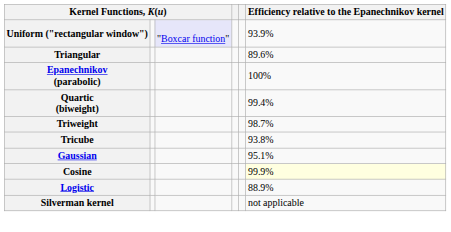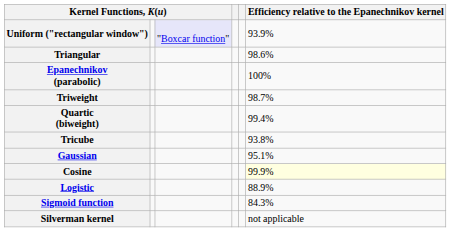 <table class="wikitable sortable" style="text-align:left">
 <tr>
 <th colspan=3>Kernel Functions, <em>K</em>(<em>u</em>)</th>
 <th></th>
 <th></th>
 <th>Efficiency relative to the Epanechnikov kernel</th>
 </tr>
 <tr>
 <th>Uniform ("rectangular window")</th>
 <td><br></td>
 <td style="background: lavender;"><br>"<a href='#'>Boxcar function</a>"</td>
 <td data-sort-value="0.3333333333333333"> </td>
 <td data-sort-value="0.5"> </td>
 <td>93.9%</td>
 </tr>
 <tr>
 <th>Triangular</th>
 <td><br></td>
 <td></td>
 <td data-sort-value="0.16666666666666666"> </td>
 <td data-sort-value="0.6666666666666666"> </td>
-<td>89.6%</td>
+<td>98.6%</td>
 </tr>
 <tr>
 <th><a href='#'>Epanechnikov</a><br>(parabolic)</th>
 <td><br></td>
 <td></td>
 <td data-sort-value="0.2"> </td>
 <td data-sort-value="0.6"> </td>
 <td>100%</td>
 </tr>
 <tr>
+<th>Triweight</th>
+<td><br></td>
+<td></td>
+<td data-sort-value="0.1111111111111111"> </td>
+<td data-sort-value="0.8158508158508159"> </td>
+<td>98.7%</td>
+</tr>
+<tr>
 <th>Quartic <br>(biweight)</th>
 <td><br></td>
 <td></td>
 <td data-sort-value="0.14285714285714285"> </td>
 <td data-sort-value="0.7142857142857143"> </td>
 <td>99.4%</td>
-</tr>
-<tr>
-<th>Triweight</th>
-<td><br></td>
-<td></td>
-<td data-sort-value="0.1111111111111111"> </td>
-<td data-sort-value="0.8158508158508159"> </td>
-<td>98.7%</td>
 </tr>
 <tr>
 <th>Tricube</th>
 <td><br></td>
 <td></td>
 <td data-sort-value="0.1440329218106996"> </td>
 <td data-sort-value="0.708502024291498"> </td>
 <td>93.8%</td>
 </tr>
 <tr>
 <th><a href='#'>Gaussian</a></th>
 <td></td>
 <td></td>
 <td data-sort-value="1"> </td>
 <td data-sort-value="0.28209479177387814"> </td>
 <td>95.1%</td>
 </tr>
 <tr>
 <th>Cosine</th>
 <td><br></td>
 <td></td>
 <td data-sort-value="0.1894305308612978"> </td>
 <td data-sort-value="0.6168502750680849"> </td>
 <td style="background: lightyellow;">99.9%</td>
 </tr>
 <tr>
 <th><a href='#'>Logistic</a></th>
 <td></td>
 <td></td>
 <td data-sort-value="3.289868133696453"> </td>
 <td data-sort-value="0.16666666666666666"> </td>
 <td>88.9%</td>
 </tr>
 <tr>
+<th><a href='#'>Sigmoid function</a></th>
+<td></td>
+<td></td>
+<td data-sort-value="2.4674011002723395"> </td>
+<td data-sort-value="0.20264236728467555"> </td>
+<td>84.3%</td>
+</tr>
+<tr>
 <th>Silverman kernel</th>
 <td></td>
 <td></td>
 <td data-sort-value="0"> </td>
 <td data-sort-value="0.26516504294495535"> </td>
 <td>not applicable</td>
 </tr>
 </table>
